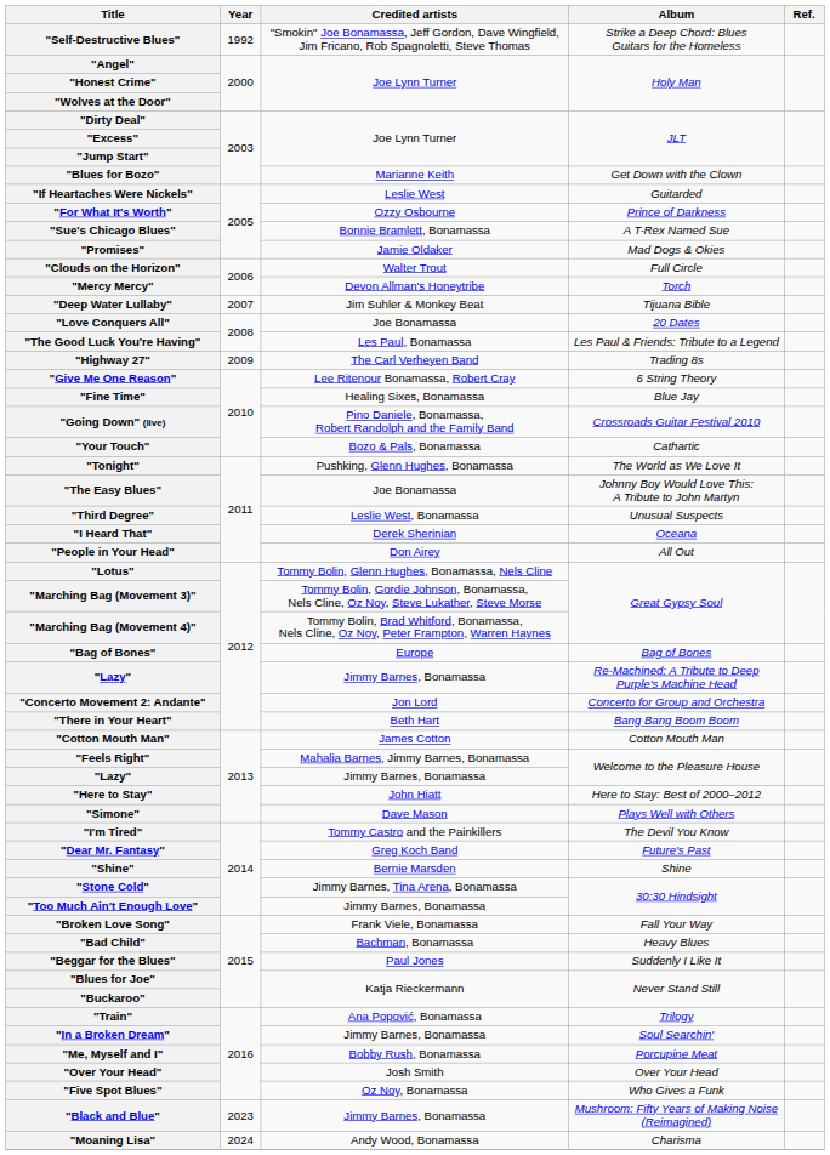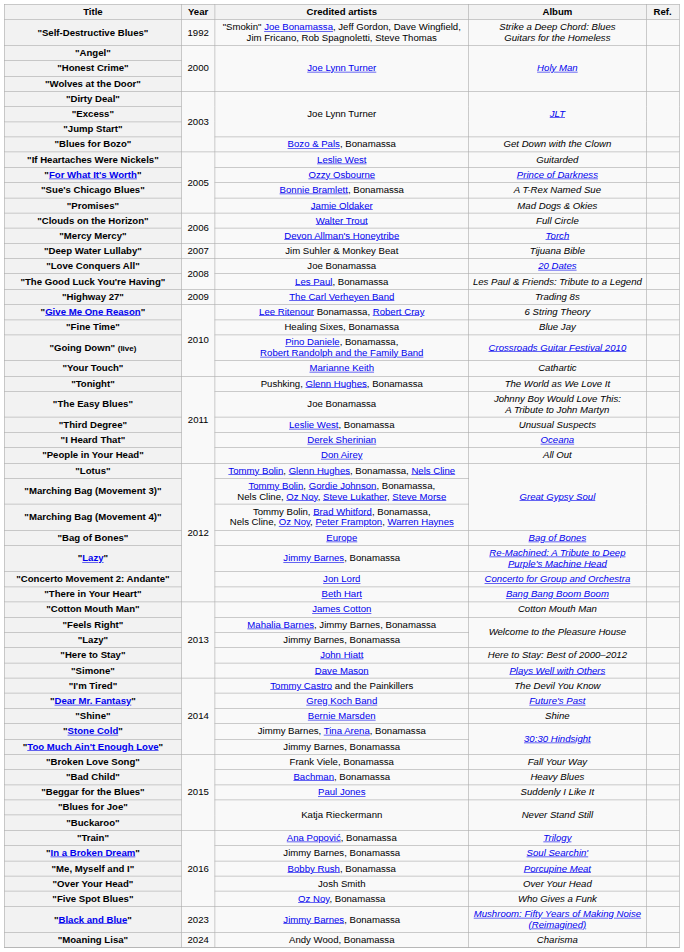 <table class="wikitable plainrowheaders" style="text-align:center;">
 <tr>
 <th scope="col" style="width:18em;">Title</th>
 <th scope="col" style="width:3em;">Year</th>
 <th scope="col" style="width:26em;">Credited artists</th>
 <th scope="col" style="width:18em;">Album</th>
 <th scope="col" style="width:3em;">Ref.</th>
 </tr>
 <tr>
 <th scope="row">"Self-Destructive Blues"</th>
 <td>1992</td>
 <td>"Smokin" <a href='#'>Joe Bonamassa</a>, Jeff Gordon, Dave Wingfield,<br>Jim Fricano, Rob Spagnoletti, Steve Thomas</td>
 <td><em>Strike a Deep Chord: Blues<br>Guitars for the Homeless</em></td>
 <td></td>
 </tr>
 <tr>
 <th scope="row">"Angel"</th>
 <td rowspan="3">2000</td>
 <td rowspan="3"><a href='#'>Joe Lynn Turner</a></td>
 <td rowspan="3"><em><a href='#'>Holy Man</a></em></td>
 <td rowspan="3"></td>
 </tr>
 <tr>
 <th scope="row">"Honest Crime"</th>
 </tr>
 <tr>
 <th scope="row">"Wolves at the Door"</th>
 </tr>
 <tr>
 <th scope="row">"Dirty Deal"</th>
 <td rowspan="4">2003</td>
 <td rowspan="3">Joe Lynn Turner</td>
 <td rowspan="3"><em><a href='#'>JLT</a></em></td>
 <td rowspan="3"></td>
 </tr>
 <tr>
 <th scope="row">"Excess"</th>
 </tr>
 <tr>
 <th scope="row">"Jump Start"</th>
 </tr>
 <tr>
 <th scope="row">"Blues for Bozo"</th>
-<td><a href='#'>Marianne Keith</a></td>
+<td><a href='#'>Bozo & Pals</a>, Bonamassa</td>
 <td><em>Get Down with the Clown</em></td>
 <td></td>
 </tr>
 <tr>
 <th scope="row">"If Heartaches Were Nickels"</th>
 <td rowspan="4">2005</td>
 <td><a href='#'>Leslie West</a></td>
 <td><em>Guitarded</em></td>
 <td></td>
 </tr>
 <tr>
 <th scope="row">"<a href='#'>For What It's Worth</a>"</th>
 <td><a href='#'>Ozzy Osbourne</a></td>
 <td><em><a href='#'>Prince of Darkness</a></em></td>
 <td></td>
 </tr>
 <tr>
 <th scope="row">"Sue's Chicago Blues"</th>
 <td><a href='#'>Bonnie Bramlett</a>, Bonamassa</td>
 <td><em>A T-Rex Named Sue</em></td>
 <td></td>
 </tr>
 <tr>
 <th scope="row">"Promises"</th>
 <td><a href='#'>Jamie Oldaker</a></td>
 <td><em>Mad Dogs & Okies</em></td>
 <td></td>
 </tr>
 <tr>
 <th scope="row">"Clouds on the Horizon"</th>
 <td rowspan="2">2006</td>
 <td><a href='#'>Walter Trout</a></td>
 <td><em>Full Circle</em></td>
 <td></td>
 </tr>
 <tr>
 <th scope="row">"Mercy Mercy"</th>
 <td><a href='#'>Devon Allman's Honeytribe</a></td>
 <td><em><a href='#'>Torch</a></em></td>
 <td></td>
 </tr>
 <tr>
 <th scope="row">"Deep Water Lullaby"</th>
 <td>2007</td>
 <td>Jim Suhler & Monkey Beat</td>
 <td><em>Tijuana Bible</em></td>
 <td></td>
 </tr>
 <tr>
 <th scope="row">"Love Conquers All"</th>
 <td rowspan="2">2008</td>
 <td>Joe Bonamassa</td>
 <td><em><a href='#'>20 Dates</a></em></td>
 <td></td>
 </tr>
 <tr>
 <th scope="row">"The Good Luck You're Having"</th>
 <td><a href='#'>Les Paul</a>, Bonamassa</td>
 <td><em>Les Paul & Friends: Tribute to a Legend</em></td>
 <td></td>
 </tr>
 <tr>
 <th scope="row">"Highway 27"</th>
 <td>2009</td>
 <td><a href='#'>The Carl Verheyen Band</a></td>
 <td><em>Trading 8s</em></td>
 <td></td>
 </tr>
 <tr>
 <th scope="row">"<a href='#'>Give Me One Reason</a>"</th>
 <td rowspan="4">2010</td>
 <td><a href='#'>Lee Ritenour</a> Bonamassa, <a href='#'>Robert Cray</a></td>
 <td><em>6 String Theory</em></td>
 <td></td>
 </tr>
 <tr>
 <th scope="row">"Fine Time"</th>
 <td>Healing Sixes, Bonamassa</td>
 <td><em>Blue Jay</em></td>
 <td></td>
 </tr>
 <tr>
 <th scope="row">"Going Down" <small>(live)</small></th>
 <td><a href='#'>Pino Daniele</a>, Bonamassa,<br><a href='#'>Robert Randolph and the Family Band</a></td>
 <td><em><a href='#'>Crossroads Guitar Festival 2010</a></em></td>
 <td></td>
 </tr>
 <tr>
 <th scope="row">"Your Touch"</th>
-<td><a href='#'>Bozo & Pals</a>, Bonamassa</td>
+<td><a href='#'>Marianne Keith</a></td>
 <td><em>Cathartic</em></td>
 <td></td>
 </tr>
 <tr>
 <th scope="row">"Tonight"</th>
 <td rowspan="5">2011</td>
 <td>Pushking, <a href='#'>Glenn Hughes</a>, Bonamassa</td>
 <td><em>The World as We Love It</em></td>
 <td></td>
 </tr>
 <tr>
 <th scope="row">"The Easy Blues"</th>
 <td>Joe Bonamassa</td>
 <td><em>Johnny Boy Would Love This:<br>A Tribute to John Martyn</em></td>
 <td></td>
 </tr>
 <tr>
 <th scope="row">"Third Degree"</th>
 <td><a href='#'>Leslie West</a>, Bonamassa</td>
 <td><em>Unusual Suspects</em></td>
 <td></td>
 </tr>
 <tr>
 <th scope="row">"I Heard That"</th>
 <td><a href='#'>Derek Sherinian</a></td>
 <td><em><a href='#'>Oceana</a></em></td>
 <td></td>
 </tr>
 <tr>
 <th scope="row">"People in Your Head"</th>
 <td><a href='#'>Don Airey</a></td>
 <td><em>All Out</em></td>
 <td></td>
 </tr>
 <tr>
 <th scope="row">"Lotus"</th>
 <td rowspan="7">2012</td>
 <td><a href='#'>Tommy Bolin</a>, <a href='#'>Glenn Hughes</a>, Bonamassa, <a href='#'>Nels Cline</a></td>
 <td rowspan="3"><em><a href='#'>Great Gypsy Soul</a></em></td>
 <td rowspan="3"></td>
 </tr>
 <tr>
 <th scope="row">"Marching Bag (Movement 3)"</th>
 <td><a href='#'>Tommy Bolin</a>, <a href='#'>Gordie Johnson</a>, Bonamassa,<br>Nels Cline, <a href='#'>Oz Noy</a>, <a href='#'>Steve Lukather</a>, <a href='#'>Steve Morse</a></td>
 </tr>
 <tr>
 <th scope="row">"Marching Bag (Movement 4)"</th>
 <td>Tommy Bolin, <a href='#'>Brad Whitford</a>, Bonamassa,<br>Nels Cline, <a href='#'>Oz Noy</a>, <a href='#'>Peter Frampton</a>, <a href='#'>Warren Haynes</a></td>
 </tr>
 <tr>
 <th scope="row">"Bag of Bones"</th>
 <td><a href='#'>Europe</a></td>
 <td><em><a href='#'>Bag of Bones</a></em></td>
 <td></td>
 </tr>
 <tr>
 <th scope="row">"<a href='#'>Lazy</a>"</th>
 <td><a href='#'>Jimmy Barnes</a>, Bonamassa</td>
 <td><em><a href='#'>Re-Machined: A Tribute to Deep<br>Purple's Machine Head</a></em></td>
 <td></td>
 </tr>
 <tr>
 <th scope="row">"Concerto Movement 2: Andante"</th>
 <td><a href='#'>Jon Lord</a></td>
 <td><em><a href='#'>Concerto for Group and Orchestra</a></em></td>
 <td></td>
 </tr>
 <tr>
 <th scope="row">"There in Your Heart"</th>
 <td><a href='#'>Beth Hart</a></td>
 <td><em><a href='#'>Bang Bang Boom Boom</a></em></td>
 <td></td>
 </tr>
 <tr>
 <th scope="row">"Cotton Mouth Man"</th>
 <td rowspan="5">2013</td>
 <td><a href='#'>James Cotton</a></td>
 <td><em>Cotton Mouth Man</em></td>
 <td></td>
 </tr>
 <tr>
 <th scope="row">"Feels Right"</th>
 <td><a href='#'>Mahalia Barnes</a>, Jimmy Barnes, Bonamassa</td>
 <td rowspan="2"><em>Welcome to the Pleasure House</em></td>
 <td rowspan="2"></td>
 </tr>
 <tr>
 <th scope="row">"Lazy"</th>
 <td>Jimmy Barnes, Bonamassa</td>
 </tr>
 <tr>
 <th scope="row">"Here to Stay"</th>
 <td><a href='#'>John Hiatt</a></td>
 <td><em>Here to Stay: Best of 2000–2012</em></td>
 <td></td>
 </tr>
 <tr>
 <th scope="row">"Simone"</th>
 <td><a href='#'>Dave Mason</a></td>
 <td><em><a href='#'>Plays Well with Others</a></em></td>
 <td></td>
 </tr>
 <tr>
 <th scope="row">"I'm Tired"</th>
 <td rowspan="5">2014</td>
 <td><a href='#'>Tommy Castro</a> and the Painkillers</td>
 <td><em>The Devil You Know</em></td>
 <td></td>
 </tr>
 <tr>
 <th scope="row">"<a href='#'>Dear Mr. Fantasy</a>"</th>
 <td><a href='#'>Greg Koch Band</a></td>
 <td><em><a href='#'>Future's Past</a></em></td>
 <td></td>
 </tr>
 <tr>
 <th scope="row">"Shine"</th>
 <td><a href='#'>Bernie Marsden</a></td>
 <td><em>Shine</em></td>
 <td></td>
 </tr>
 <tr>
 <th scope="row">"<a href='#'>Stone Cold</a>"</th>
 <td>Jimmy Barnes, <a href='#'>Tina Arena</a>, Bonamassa</td>
 <td rowspan="2"><em><a href='#'>30:30 Hindsight</a></em></td>
 <td rowspan="2"></td>
 </tr>
 <tr>
 <th scope="row">"<a href='#'>Too Much Ain't Enough Love</a>"</th>
 <td>Jimmy Barnes, Bonamassa</td>
 </tr>
 <tr>
 <th scope="row">"Broken Love Song"</th>
 <td rowspan="5">2015</td>
 <td>Frank Viele, Bonamassa</td>
 <td><em>Fall Your Way</em></td>
 <td></td>
 </tr>
 <tr>
 <th scope="row">"Bad Child"</th>
 <td><a href='#'>Bachman</a>, Bonamassa</td>
 <td><em>Heavy Blues</em></td>
 <td></td>
 </tr>
 <tr>
 <th scope="row">"Beggar for the Blues"</th>
 <td><a href='#'>Paul Jones</a></td>
 <td><em>Suddenly I Like It</em></td>
 <td></td>
 </tr>
 <tr>
 <th scope="row">"Blues for Joe"</th>
 <td rowspan="2">Katja Rieckermann</td>
 <td rowspan="2"><em>Never Stand Still</em></td>
 <td rowspan="2"></td>
 </tr>
 <tr>
 <th scope="row">"Buckaroo"</th>
 </tr>
 <tr>
 <th scope="row">"Train"</th>
 <td rowspan="5">2016</td>
 <td><a href='#'>Ana Popović</a>, Bonamassa</td>
 <td><em><a href='#'>Trilogy</a></em></td>
 <td></td>
 </tr>
 <tr>
 <th scope="row">"<a href='#'>In a Broken Dream</a>"</th>
 <td>Jimmy Barnes, Bonamassa</td>
 <td><em><a href='#'>Soul Searchin'</a></em></td>
 <td></td>
 </tr>
 <tr>
 <th scope="row">"Me, Myself and I"</th>
 <td><a href='#'>Bobby Rush</a>, Bonamassa</td>
 <td><em><a href='#'>Porcupine Meat</a></em></td>
 <td></td>
 </tr>
 <tr>
 <th scope="row">"Over Your Head"</th>
 <td>Josh Smith</td>
 <td><em>Over Your Head</em></td>
 <td></td>
 </tr>
 <tr>
 <th scope="row">"Five Spot Blues"</th>
 <td><a href='#'>Oz Noy</a>, Bonamassa</td>
 <td><em>Who Gives a Funk</em></td>
 <td></td>
 </tr>
 <tr>
 <th scope="row">"<a href='#'>Black and Blue</a>"</th>
 <td>2023</td>
 <td><a href='#'>Jimmy Barnes</a>, Bonamassa</td>
 <td><em><a href='#'>Mushroom: Fifty Years of Making Noise (Reimagined)</a></em></td>
 <td></td>
 </tr>
 <tr>
 <th scope="row">"Moaning Lisa"</th>
 <td>2024</td>
 <td>Andy Wood, Bonamassa</td>
 <td><em>Charisma</em></td>
 <td></td>
 </tr>
 <tr>
 </tr>
 </table>
